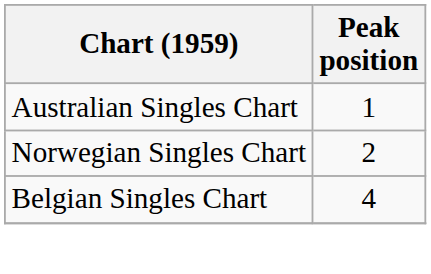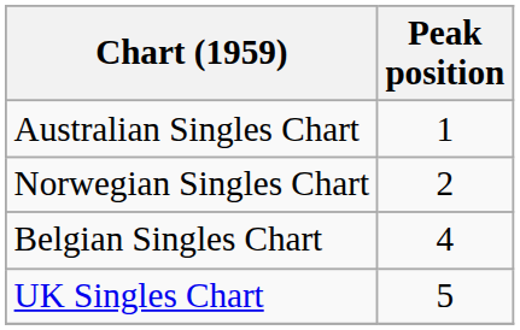 <table class="wikitable sortable">
 <tr>
 <th>Chart (1959)</th>
 <th>Peak<br>position</th>
 </tr>
 <tr>
 <td>Australian Singles Chart</td>
 <td style="text-align:center;">1</td>
 </tr>
 <tr>
 <td>Norwegian Singles Chart</td>
 <td style="text-align:center;">2</td>
 </tr>
 <tr>
 <td>Belgian Singles Chart</td>
 <td style="text-align:center;">4</td>
 </tr>
 <tr>
+<td><a href='#'>UK Singles Chart</a></td>
+<td style="text-align:center;">5</td>
+</tr>
+<tr>
 </tr>
 </table>
